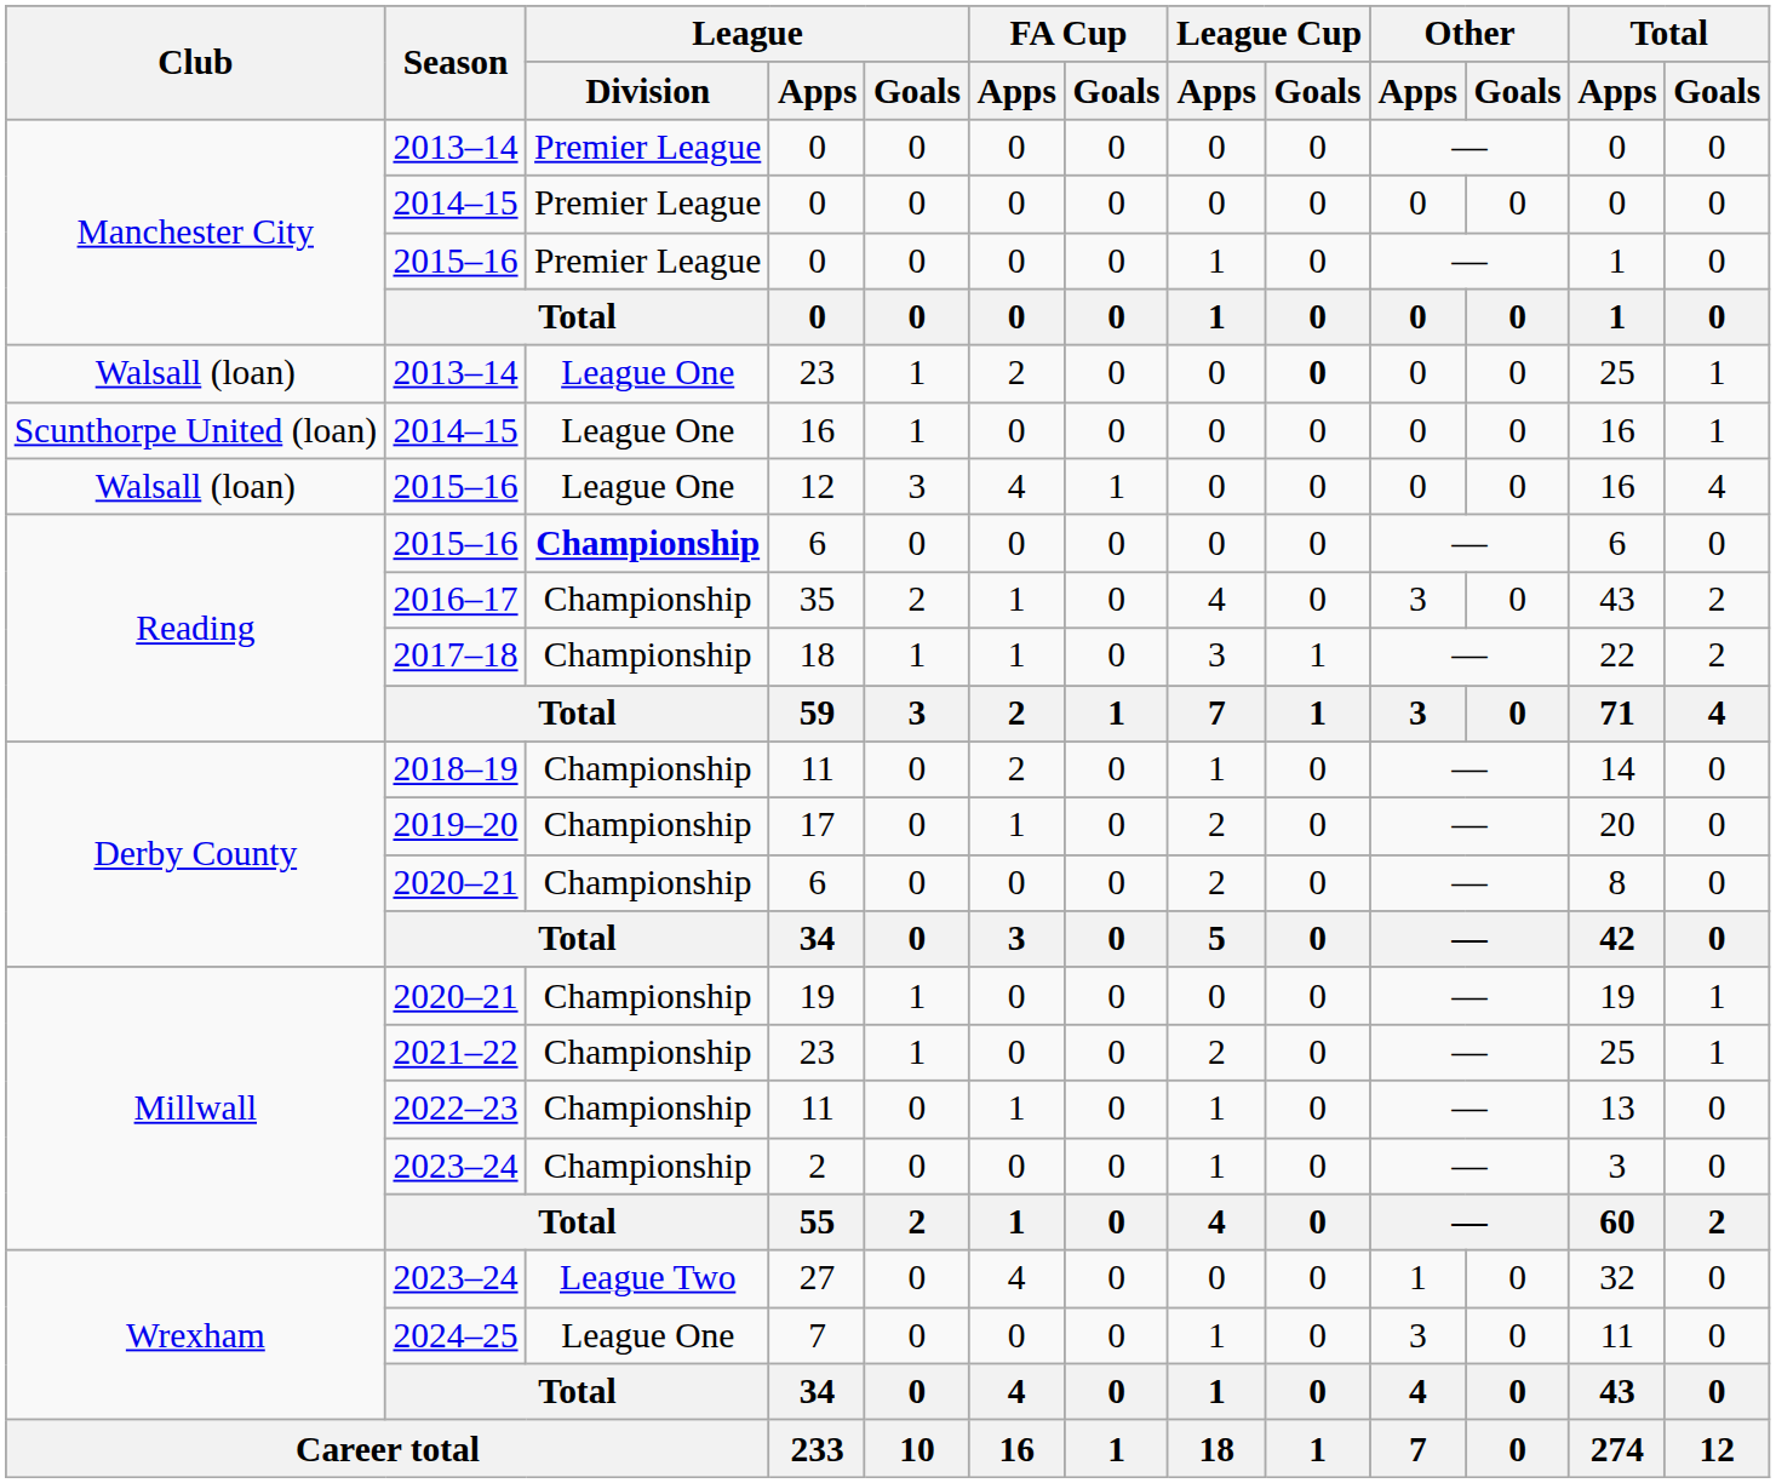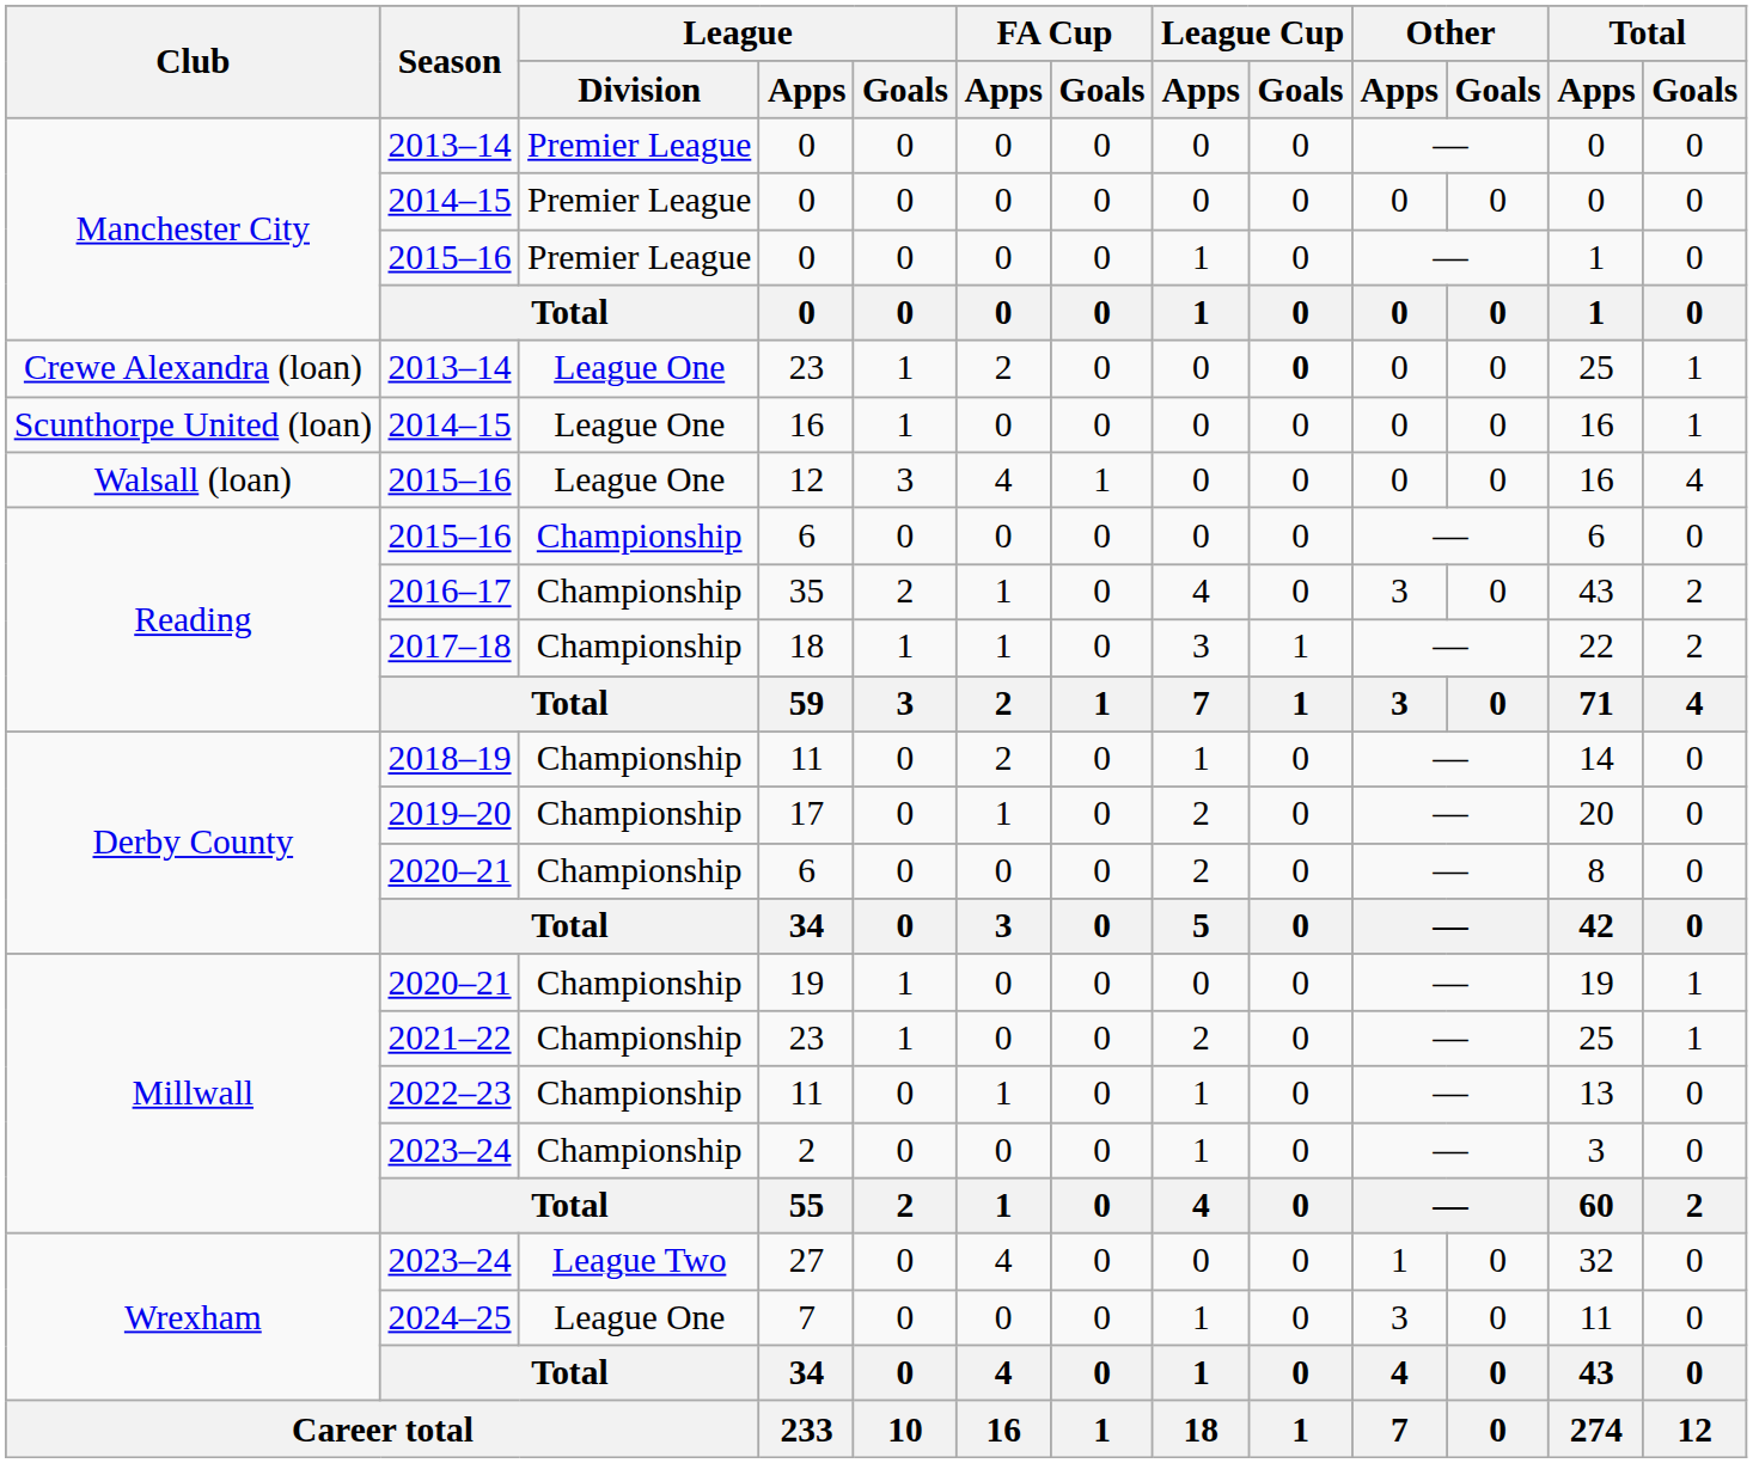 <table class="wikitable" style="text-align: center;">
 <tr>
 <th rowspan="2">Club</th>
 <th rowspan="2">Season</th>
 <th colspan="3">League</th>
 <th colspan="2">FA Cup</th>
 <th colspan="2">League Cup</th>
 <th colspan="2">Other</th>
 <th colspan="2">Total</th>
 </tr>
 <tr>
 <th>Division</th>
 <th>Apps</th>
 <th>Goals</th>
 <th>Apps</th>
 <th>Goals</th>
 <th>Apps</th>
 <th>Goals</th>
 <th>Apps</th>
 <th>Goals</th>
 <th>Apps</th>
 <th>Goals</th>
 </tr>
 <tr>
 <td rowspan="4"><a href='#'>Manchester City</a></td>
 <td><a href='#'>2013–14</a></td>
 <td><a href='#'>Premier League</a></td>
 <td>0</td>
 <td>0</td>
 <td>0</td>
 <td>0</td>
 <td>0</td>
 <td>0</td>
 <td colspan="2">—</td>
 <td>0</td>
 <td>0</td>
 </tr>
 <tr>
 <td><a href='#'>2014–15</a></td>
 <td>Premier League</td>
 <td>0</td>
 <td>0</td>
 <td>0</td>
 <td>0</td>
 <td>0</td>
 <td>0</td>
 <td>0</td>
 <td>0</td>
 <td>0</td>
 <td>0</td>
 </tr>
 <tr>
 <td><a href='#'>2015–16</a></td>
 <td>Premier League</td>
 <td>0</td>
 <td>0</td>
 <td>0</td>
 <td>0</td>
 <td>1</td>
 <td>0</td>
 <td colspan="2">—</td>
 <td>1</td>
 <td>0</td>
 </tr>
 <tr>
 <th colspan="2">Total</th>
 <th>0</th>
 <th>0</th>
 <th>0</th>
 <th>0</th>
 <th>1</th>
 <th>0</th>
 <th>0</th>
 <th>0</th>
 <th>1</th>
 <th>0</th>
 </tr>
 <tr>
-<td valign="center"><a href='#'>Walsall</a> (loan)</td>
+<td valign="center"><a href='#'>Crewe Alexandra</a> (loan)</td>
 <td><a href='#'>2013–14</a></td>
 <td><a href='#'>League One</a></td>
 <td>23</td>
 <td>1</td>
 <td>2</td>
 <td>0</td>
 <td>0</td>
 <td><strong>0</strong></td>
 <td>0</td>
 <td>0</td>
 <td>25</td>
 <td>1</td>
 </tr>
 <tr>
 <td valign="center"><a href='#'>Scunthorpe United</a> (loan)</td>
 <td><a href='#'>2014–15</a></td>
 <td>League One</td>
 <td>16</td>
 <td>1</td>
 <td>0</td>
 <td>0</td>
 <td>0</td>
 <td>0</td>
 <td>0</td>
 <td>0</td>
 <td>16</td>
 <td>1</td>
 </tr>
 <tr>
 <td valign="center"><a href='#'>Walsall</a> (loan)</td>
 <td><a href='#'>2015–16</a></td>
 <td>League One</td>
 <td>12</td>
 <td>3</td>
 <td>4</td>
 <td>1</td>
 <td>0</td>
 <td>0</td>
 <td>0</td>
 <td>0</td>
 <td>16</td>
 <td>4</td>
 </tr>
 <tr>
 <td rowspan="4" valign="center"><a href='#'>Reading</a></td>
 <td><a href='#'>2015–16</a></td>
-<td><strong><a href='#'>Championship</a></strong></td>
+<td><a href='#'>Championship</a></td>
 <td>6</td>
 <td>0</td>
 <td>0</td>
 <td>0</td>
 <td>0</td>
 <td>0</td>
 <td colspan="2">—</td>
 <td>6</td>
 <td>0</td>
 </tr>
 <tr>
 <td><a href='#'>2016–17</a></td>
 <td>Championship</td>
 <td>35</td>
 <td>2</td>
 <td>1</td>
 <td>0</td>
 <td>4</td>
 <td>0</td>
 <td>3</td>
 <td>0</td>
 <td>43</td>
 <td>2</td>
 </tr>
 <tr>
 <td><a href='#'>2017–18</a></td>
 <td>Championship</td>
 <td>18</td>
 <td>1</td>
 <td>1</td>
 <td>0</td>
 <td>3</td>
 <td>1</td>
 <td colspan="2">—</td>
 <td>22</td>
 <td>2</td>
 </tr>
 <tr>
 <th colspan="2">Total</th>
 <th>59</th>
 <th>3</th>
 <th>2</th>
 <th>1</th>
 <th>7</th>
 <th>1</th>
 <th>3</th>
 <th>0</th>
 <th>71</th>
 <th>4</th>
 </tr>
 <tr>
 <td rowspan="4"><a href='#'>Derby County</a></td>
 <td><a href='#'>2018–19</a></td>
 <td>Championship</td>
 <td>11</td>
 <td>0</td>
 <td>2</td>
 <td>0</td>
 <td>1</td>
 <td>0</td>
 <td colspan="2">—</td>
 <td>14</td>
 <td>0</td>
 </tr>
 <tr>
 <td><a href='#'>2019–20</a></td>
 <td>Championship</td>
 <td>17</td>
 <td>0</td>
 <td>1</td>
 <td>0</td>
 <td>2</td>
 <td>0</td>
 <td colspan="2">—</td>
 <td>20</td>
 <td>0</td>
 </tr>
 <tr>
 <td><a href='#'>2020–21</a></td>
 <td>Championship</td>
 <td>6</td>
 <td>0</td>
 <td>0</td>
 <td>0</td>
 <td>2</td>
 <td>0</td>
 <td colspan="2">—</td>
 <td>8</td>
 <td>0</td>
 </tr>
 <tr>
 <th colspan="2">Total</th>
 <th>34</th>
 <th>0</th>
 <th>3</th>
 <th>0</th>
 <th>5</th>
 <th>0</th>
 <th colspan="2">—</th>
 <th>42</th>
 <th>0</th>
 </tr>
 <tr>
 <td rowspan="5"><a href='#'>Millwall</a></td>
 <td><a href='#'>2020–21</a></td>
 <td>Championship</td>
 <td>19</td>
 <td>1</td>
 <td>0</td>
 <td>0</td>
 <td>0</td>
 <td>0</td>
 <td colspan="2">—</td>
 <td>19</td>
 <td>1</td>
 </tr>
 <tr>
 <td><a href='#'>2021–22</a></td>
 <td>Championship</td>
 <td>23</td>
 <td>1</td>
 <td>0</td>
 <td>0</td>
 <td>2</td>
 <td>0</td>
 <td colspan="2">—</td>
 <td>25</td>
 <td>1</td>
 </tr>
 <tr>
 <td><a href='#'>2022–23</a></td>
 <td>Championship</td>
 <td>11</td>
 <td>0</td>
 <td>1</td>
 <td>0</td>
 <td>1</td>
 <td>0</td>
 <td colspan="2">—</td>
 <td>13</td>
 <td>0</td>
 </tr>
 <tr>
 <td><a href='#'>2023–24</a></td>
 <td>Championship</td>
 <td>2</td>
 <td>0</td>
 <td>0</td>
 <td>0</td>
 <td>1</td>
 <td>0</td>
 <td colspan="2">—</td>
 <td>3</td>
 <td>0</td>
 </tr>
 <tr>
 <th colspan="2">Total</th>
 <th>55</th>
 <th>2</th>
 <th>1</th>
 <th>0</th>
 <th>4</th>
 <th>0</th>
 <th colspan="2">—</th>
 <th>60</th>
 <th>2</th>
 </tr>
 <tr>
 <td rowspan="3"><a href='#'>Wrexham</a></td>
 <td><a href='#'>2023–24</a></td>
 <td><a href='#'>League Two</a></td>
 <td>27</td>
 <td>0</td>
 <td>4</td>
 <td>0</td>
 <td>0</td>
 <td>0</td>
 <td>1</td>
 <td>0</td>
 <td>32</td>
 <td>0</td>
 </tr>
 <tr>
 <td><a href='#'>2024–25</a></td>
 <td>League One</td>
 <td>7</td>
 <td>0</td>
 <td>0</td>
 <td>0</td>
 <td>1</td>
 <td>0</td>
 <td>3</td>
 <td>0</td>
 <td>11</td>
 <td>0</td>
 </tr>
 <tr>
 <th colspan="2">Total</th>
 <th>34</th>
 <th>0</th>
 <th>4</th>
 <th>0</th>
 <th>1</th>
 <th>0</th>
 <th>4</th>
 <th>0</th>
 <th>43</th>
 <th>0</th>
 </tr>
 <tr>
 <th colspan="3">Career total</th>
 <th>233</th>
 <th>10</th>
 <th>16</th>
 <th>1</th>
 <th>18</th>
 <th>1</th>
 <th>7</th>
 <th>0</th>
 <th>274</th>
 <th>12</th>
 </tr>
 </table>
